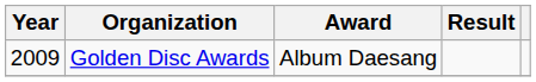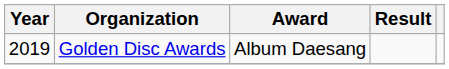 <table class="wikitable sortable plainrowheaders">
 <tr>
 <th scope="col">Year</th>
 <th scope="col">Organization</th>
 <th scope="col">Award</th>
 <th scope="col">Result</th>
 <th class="unsortable"></th>
 </tr>
 <tr>
-<td>2009</td>
+<td>2019</td>
 <td><a href='#'>Golden Disc Awards</a></td>
 <td>Album Daesang</td>
 <td></td>
 <td style="text-align:center;"></td>
 </tr>
 <tr>
 </tr>
 </table>
